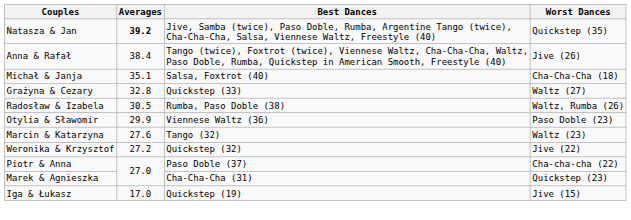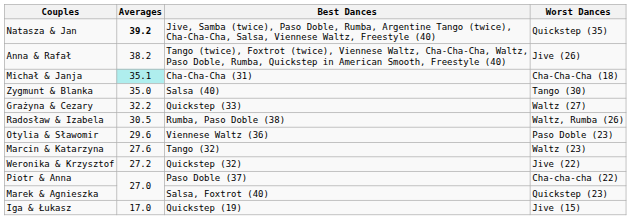 <table class="wikitable">
 <tr>
 <th>Couples</th>
 <th>Averages</th>
 <th>Best Dances</th>
 <th>Worst Dances</th>
 </tr>
 <tr>
 <td>Natasza & Jan</td>
 <td style="text-align:center;"><strong>39.2</strong></td>
 <td>Jive, Samba (twice), Paso Doble, Rumba, Argentine Tango (twice),<br>Cha-Cha-Cha, Salsa, Viennese Waltz, Freestyle (40)</td>
 <td>Quickstep (35)</td>
 </tr>
 <tr>
 <td>Anna & Rafał</td>
-<td style="text-align:center;">38.4</td>
+<td style="text-align:center;">38.2</td>
 <td>Tango (twice), Foxtrot (twice), Viennese Waltz, Cha-Cha-Cha, Waltz,<br>Paso Doble, Rumba, Quickstep in American Smooth, Freestyle (40)</td>
 <td>Jive (26)</td>
 </tr>
 <tr>
 <td>Michał & Janja</td>
-<td style="text-align:center;">35.1</td>
-<td>Salsa, Foxtrot (40)</td>
+<td style="background: paleturquoise; text-align:center;">35.1</td>
+<td>Cha-Cha-Cha (31)</td>
 <td>Cha-Cha-Cha (18)</td>
 </tr>
 <tr>
+<td>Zygmunt & Blanka</td>
+<td style="text-align:center;">35.0</td>
+<td>Salsa (40)</td>
+<td>Tango (30)</td>
+</tr>
+<tr>
 <td>Grażyna & Cezary</td>
-<td style="text-align:center;">32.8</td>
+<td style="text-align:center;">32.2</td>
 <td>Quickstep (33)</td>
 <td>Waltz (27)</td>
 </tr>
 <tr>
 <td>Radosław & Izabela</td>
 <td style="text-align:center;">30.5</td>
 <td>Rumba, Paso Doble (38)</td>
 <td>Waltz, Rumba (26)</td>
 </tr>
 <tr>
 <td>Otylia & Sławomir</td>
-<td style="text-align:center;">29.9</td>
+<td style="text-align:center;">29.6</td>
 <td>Viennese Waltz (36)</td>
 <td>Paso Doble (23)</td>
 </tr>
 <tr>
 <td>Marcin & Katarzyna</td>
 <td style="text-align:center;">27.6</td>
 <td>Tango (32)</td>
 <td>Waltz (23)</td>
 </tr>
 <tr>
 <td>Weronika & Krzysztof</td>
 <td style="text-align:center;">27.2</td>
 <td>Quickstep (32)</td>
 <td>Jive (22)</td>
 </tr>
 <tr>
 <td>Piotr & Anna</td>
 <td rowspan="2" style="text-align:center;">27.0</td>
 <td>Paso Doble (37)</td>
 <td>Cha-cha-cha (22)</td>
 </tr>
 <tr>
 <td>Marek & Agnieszka</td>
-<td>Cha-Cha-Cha (31)</td>
+<td>Salsa, Foxtrot (40)</td>
 <td>Quickstep (23)</td>
 </tr>
 <tr>
 <td>Iga & Łukasz</td>
 <td style="text-align:center;">17.0</td>
 <td>Quickstep (19)</td>
 <td>Jive (15)</td>
 </tr>
 </table>
